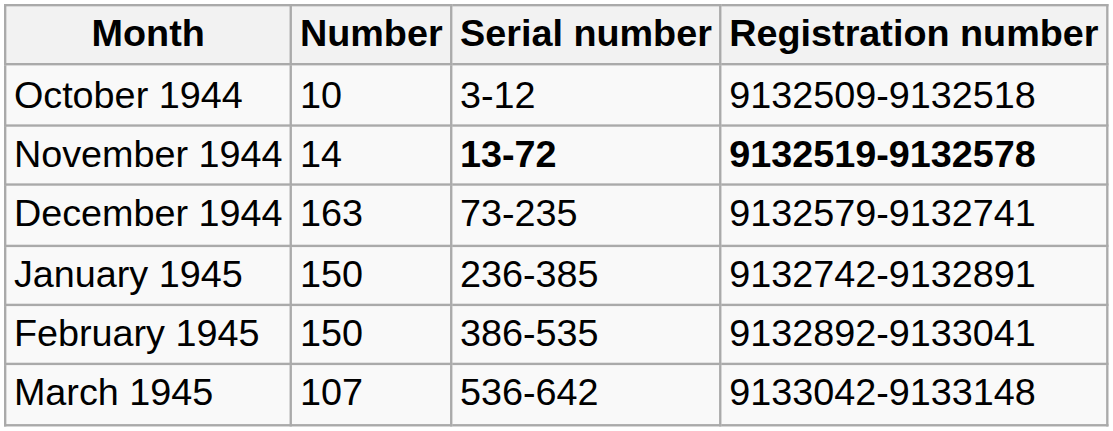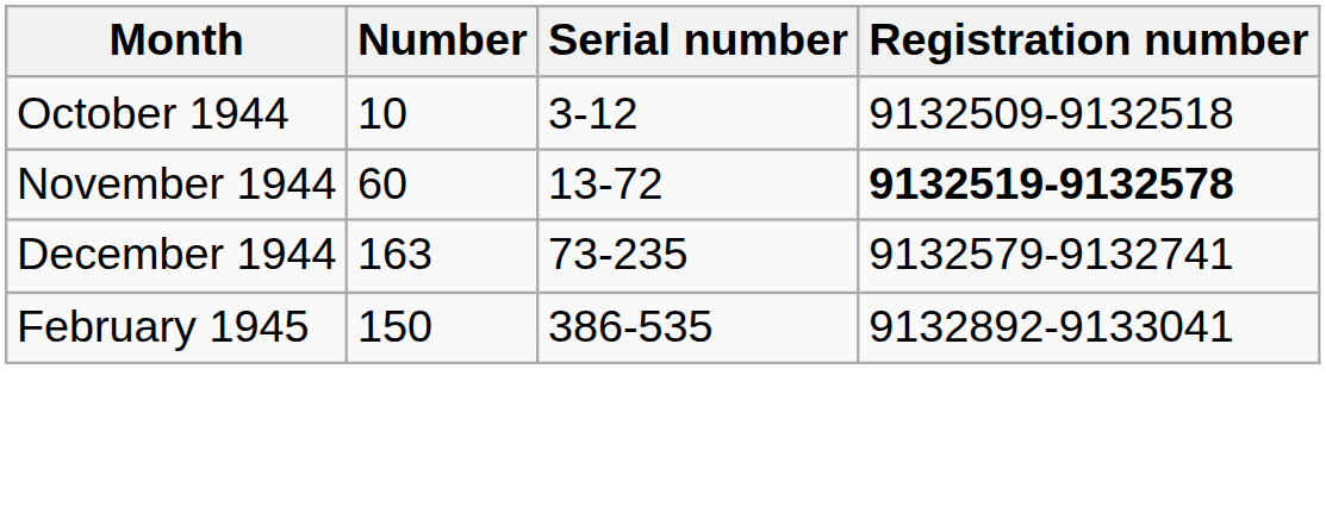 <table class="wikitable">
 <tr>
 <th>Month</th>
 <th>Number</th>
 <th>Serial number</th>
 <th>Registration number</th>
 </tr>
 <tr>
 <td>October 1944</td>
 <td>10</td>
 <td>3-12</td>
 <td>9132509-9132518</td>
 </tr>
 <tr>
 <td>November 1944</td>
-<td>14</td>
-<td><strong>13-72</strong></td>
+<td>60</td>
+<td>13-72</td>
 <td><strong>9132519-9132578</strong></td>
 </tr>
 <tr>
 <td>December 1944</td>
 <td>163</td>
 <td>73-235</td>
 <td>9132579-9132741</td>
 </tr>
 <tr>
-<td>January 1945</td>
-<td>150</td>
-<td>236-385</td>
-<td>9132742-9132891</td>
-</tr>
-<tr>
 <td>February 1945</td>
 <td>150</td>
 <td>386-535</td>
 <td>9132892-9133041</td>
 </tr>
-<tr>
-<td>March 1945</td>
-<td>107</td>
-<td>536-642</td>
-<td>9133042-9133148</td>
-</tr>
 </table>
